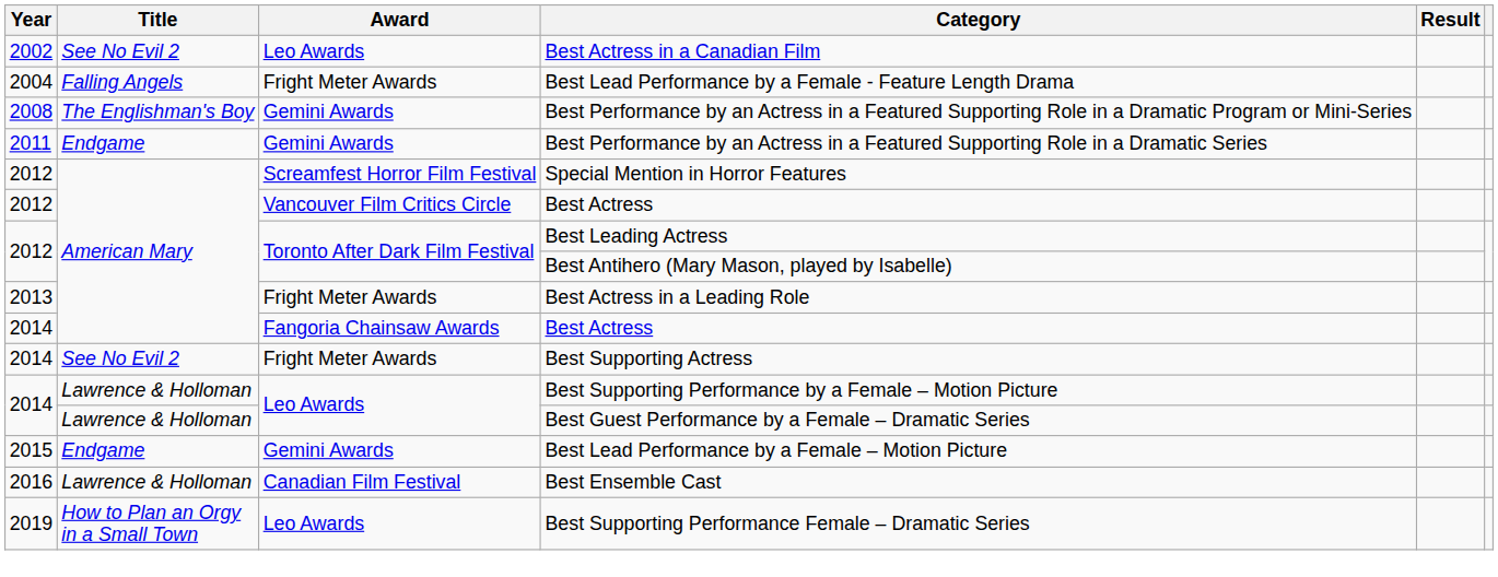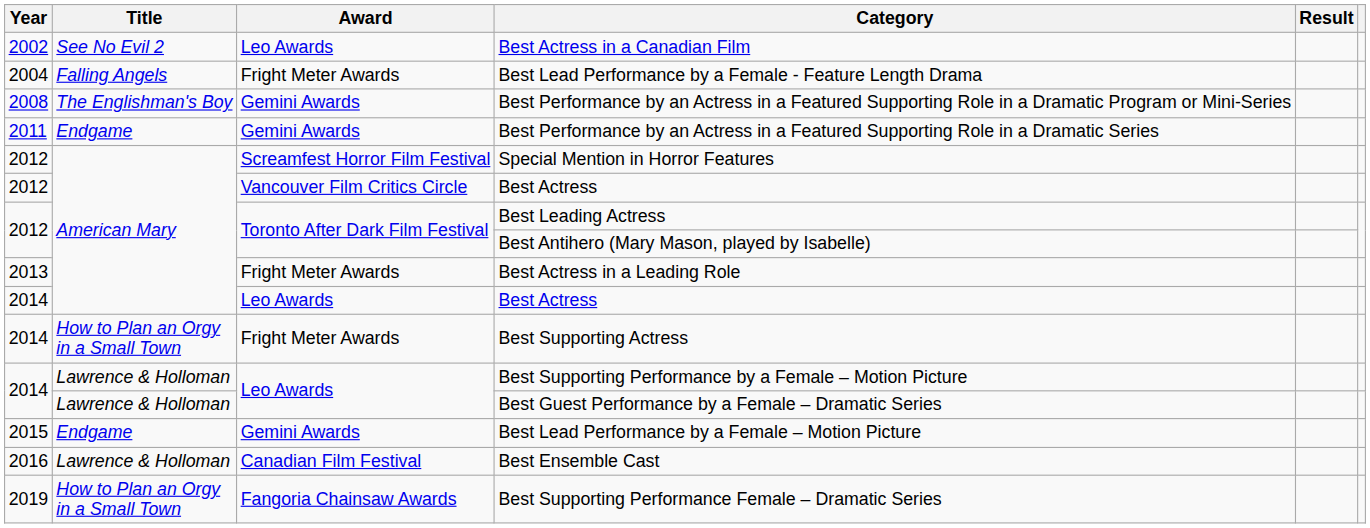 <table class="wikitable sortable">
 <tr>
 <th scope="col">Year</th>
 <th scope="col">Title</th>
 <th scope="col">Award</th>
 <th scope="col">Category</th>
 <th scope="col">Result</th>
 <th scope="col" class="unsortable"></th>
 </tr>
 <tr>
 <td><a href='#'>2002</a></td>
 <td><em><a href='#'>See No Evil 2</a></em></td>
 <td><a href='#'>Leo Awards</a></td>
 <td><a href='#'>Best Actress in a Canadian Film</a></td>
 <td></td>
 <td style="text-align:center;"></td>
 </tr>
 <tr>
 <td>2004</td>
 <td><em><a href='#'>Falling Angels</a></em></td>
 <td>Fright Meter Awards</td>
 <td>Best Lead Performance by a Female - Feature Length Drama</td>
 <td></td>
 <td style="text-align:center;"></td>
 </tr>
 <tr>
 <td><a href='#'>2008</a></td>
 <td style="white-space:nowrap;"><em><a href='#'>The Englishman's Boy</a></em></td>
 <td><a href='#'>Gemini Awards</a></td>
 <td>Best Performance by an Actress in a Featured Supporting Role in a Dramatic Program or Mini-Series</td>
 <td></td>
 <td style="text-align:center;"></td>
 </tr>
 <tr>
 <td><a href='#'>2011</a></td>
 <td style="white-space:nowrap;"><em><a href='#'>Endgame</a></em></td>
 <td><a href='#'>Gemini Awards</a></td>
 <td>Best Performance by an Actress in a Featured Supporting Role in a Dramatic Series</td>
 <td></td>
 <td style="text-align:center;"></td>
 </tr>
 <tr>
 <td>2012</td>
 <td style="white-space:nowrap;" rowspan="6"><em><a href='#'>American Mary</a></em></td>
 <td><a href='#'>Screamfest Horror Film Festival</a></td>
 <td>Special Mention in Horror Features</td>
 <td></td>
 <td style="text-align:center;"></td>
 </tr>
 <tr>
 <td>2012<br></td>
 <td><a href='#'>Vancouver Film Critics Circle</a></td>
 <td>Best Actress</td>
 <td></td>
 <td style="text-align:center;"></td>
 </tr>
 <tr>
 <td rowspan=2>2012<br></td>
 <td rowspan=2><a href='#'>Toronto After Dark Film Festival</a></td>
 <td>Best Leading Actress</td>
 <td></td>
 <td rowspan=2 style="text-align:center;"></td>
 </tr>
 <tr>
 <td>Best Antihero (Mary Mason, played by Isabelle)</td>
 <td></td>
 </tr>
 <tr>
 <td>2013<br></td>
 <td>Fright Meter Awards</td>
 <td>Best Actress in a Leading Role</td>
 <td></td>
 <td style="text-align:center;"></td>
 </tr>
 <tr>
 <td>2014<br></td>
-<td><a href='#'>Fangoria Chainsaw Awards</a></td>
+<td><a href='#'>Leo Awards</a></td>
 <td><a href='#'>Best Actress</a></td>
 <td></td>
 <td style="text-align:center;"></td>
 </tr>
 <tr>
 <td>2014</td>
-<td><em><a href='#'>See No Evil 2</a></em></td>
+<td><a href='#'><em>How to Plan an Orgy<br>in a Small Town</em></a></td>
 <td>Fright Meter Awards</td>
 <td>Best Supporting Actress</td>
 <td></td>
 <td style="text-align:center;"></td>
 </tr>
 <tr>
 <td rowspan="2">2014</td>
 <td><em>Lawrence & Holloman</em></td>
 <td rowspan="2"><a href='#'>Leo Awards</a></td>
 <td>Best Supporting Performance by a Female – Motion Picture</td>
 <td></td>
 <td style="text-align:center;"></td>
 </tr>
 <tr>
 <td><em>Lawrence & Holloman</em></td>
 <td>Best Guest Performance by a Female – Dramatic Series</td>
 <td></td>
 <td style="text-align:center;"></td>
 </tr>
 <tr>
 <td>2015</td>
 <td style="white-space:nowrap;"><em><a href='#'>Endgame</a></em></td>
 <td><a href='#'>Gemini Awards</a></td>
 <td>Best Lead Performance by a Female – Motion Picture</td>
 <td></td>
 <td style="text-align:center;"></td>
 </tr>
 <tr>
 <td>2016</td>
 <td><em>Lawrence & Holloman</em></td>
 <td><a href='#'>Canadian Film Festival</a></td>
 <td>Best Ensemble Cast</td>
 <td></td>
 <td style="text-align:center;"></td>
 </tr>
 <tr>
 <td>2019</td>
 <td><a href='#'><em>How to Plan an Orgy<br>in a Small Town</em></a></td>
-<td><a href='#'>Leo Awards</a></td>
+<td><a href='#'>Fangoria Chainsaw Awards</a></td>
 <td>Best Supporting Performance Female – Dramatic Series</td>
 <td></td>
 <td style="text-align:center;"></td>
 </tr>
 </table>
